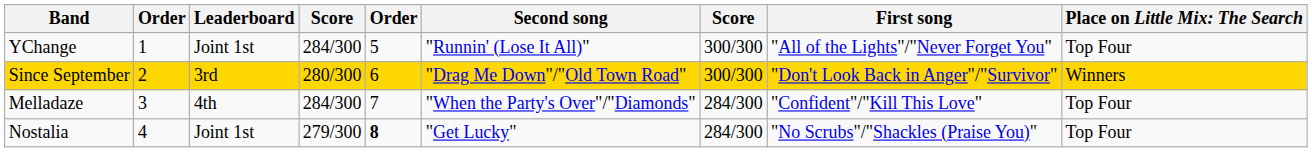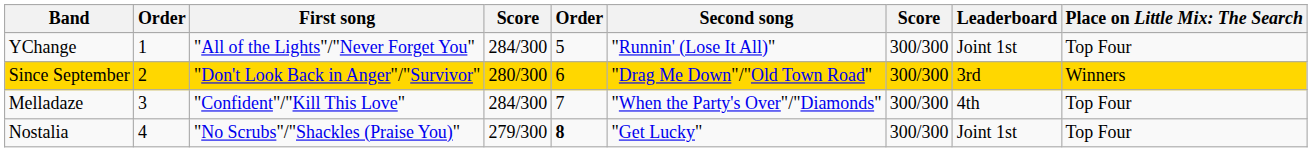 <table class="wikitable">
 <tr>
 <th>Band</th>
 <th>Order</th>
-<th>Leaderboard</th>
+<th>First song</th>
 <th>Score</th>
 <th>Order</th>
 <th>Second song</th>
 <th>Score</th>
-<th>First song</th>
+<th>Leaderboard</th>
 <th>Place on <em>Little Mix: The Search</em></th>
 </tr>
 <tr>
 <td>YChange</td>
 <td>1</td>
-<td>Joint 1st</td>
+<td>"<a href='#'>All of the Lights</a>"/"<a href='#'>Never Forget You</a>"</td>
 <td>284/300</td>
 <td>5</td>
 <td>"<a href='#'>Runnin' (Lose It All)</a>"</td>
 <td>300/300</td>
-<td>"<a href='#'>All of the Lights</a>"/"<a href='#'>Never Forget You</a>"</td>
+<td>Joint 1st</td>
 <td>Top Four</td>
 </tr>
 <tr>
 <td style="background:gold;">Since September</td>
 <td style="background:gold;">2</td>
-<td style="background:gold;">3rd</td>
+<td style="background:gold;">"<a href='#'>Don't Look Back in Anger</a>"/"<a href='#'>Survivor</a>"</td>
 <td style="background:gold;">280/300</td>
 <td style="background:gold;">6</td>
 <td style="background:gold;">"<a href='#'>Drag Me Down</a>"/"<a href='#'>Old Town Road</a>"</td>
 <td style="background:gold;">300/300</td>
-<td style="background:gold;">"<a href='#'>Don't Look Back in Anger</a>"/"<a href='#'>Survivor</a>"</td>
+<td style="background:gold;">3rd</td>
 <td style="background:gold;">Winners</td>
 </tr>
 <tr>
 <td>Melladaze</td>
 <td>3</td>
-<td>4th</td>
+<td>"<a href='#'>Confident</a>"/"<a href='#'>Kill This Love</a>"</td>
 <td>284/300</td>
 <td>7</td>
 <td>"<a href='#'>When the Party's Over</a>"/"<a href='#'>Diamonds</a>"</td>
-<td>284/300</td>
-<td>"<a href='#'>Confident</a>"/"<a href='#'>Kill This Love</a>"</td>
+<td>300/300</td>
+<td>4th</td>
 <td>Top Four</td>
 </tr>
 <tr>
 <td>Nostalia</td>
 <td>4</td>
-<td>Joint 1st</td>
+<td>"<a href='#'>No Scrubs</a>"/"<a href='#'>Shackles (Praise You)</a>"</td>
 <td>279/300</td>
 <td><strong>8</strong></td>
 <td>"<a href='#'>Get Lucky</a>"</td>
-<td>284/300</td>
-<td>"<a href='#'>No Scrubs</a>"/"<a href='#'>Shackles (Praise You)</a>"</td>
+<td>300/300</td>
+<td>Joint 1st</td>
 <td>Top Four</td>
 </tr>
 </table>
